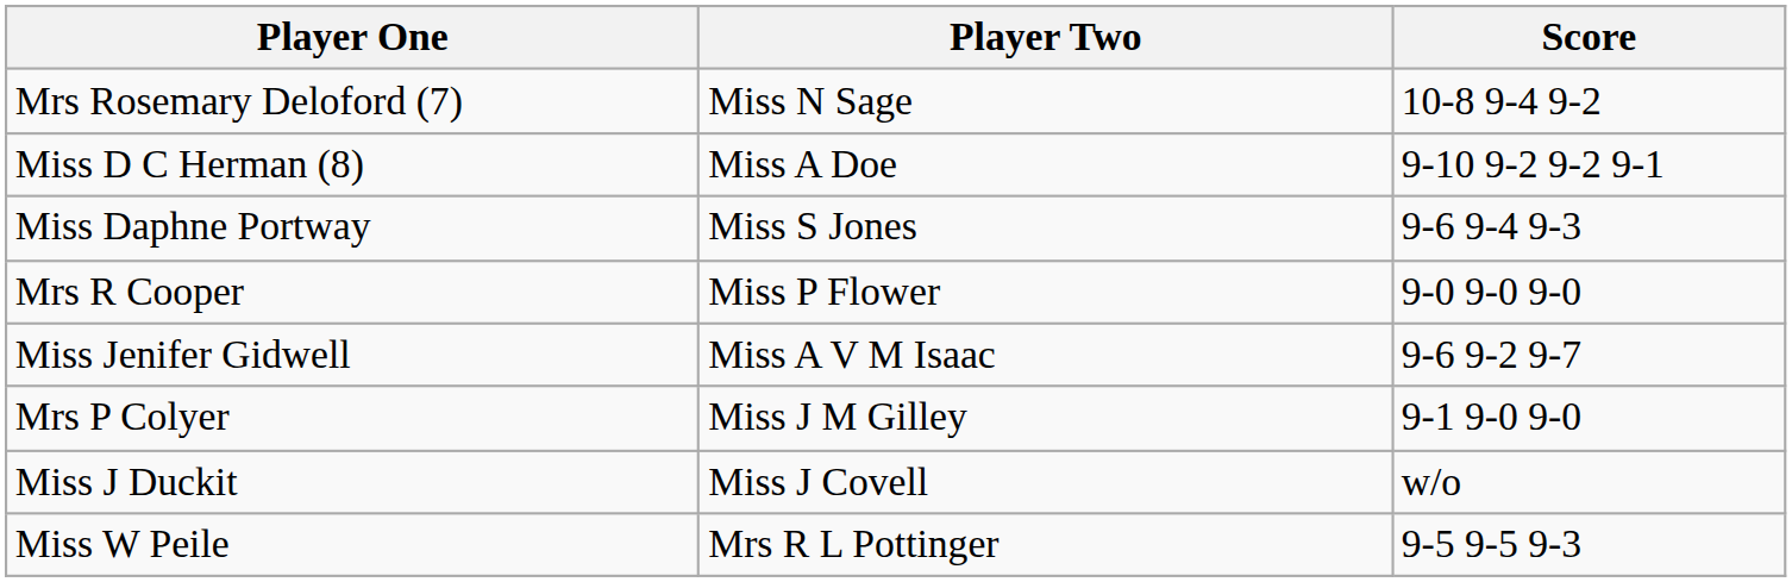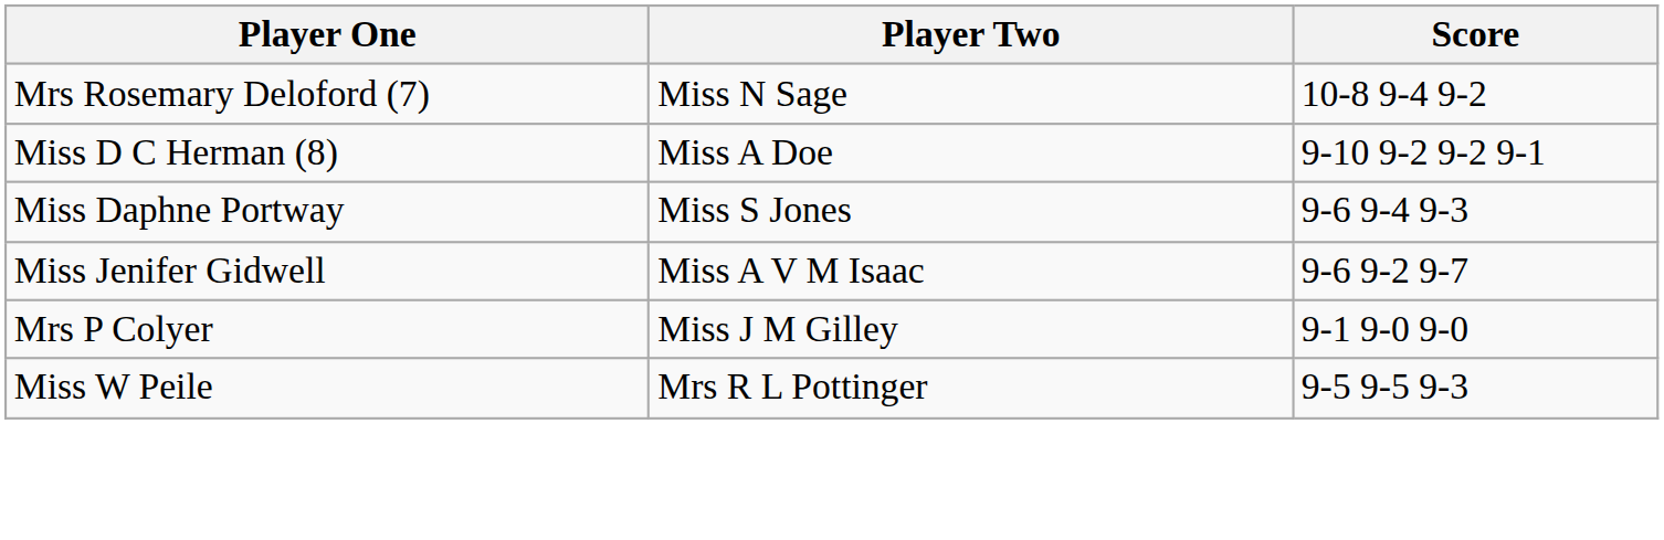 <table class="wikitable">
 <tr>
 <th width=270>Player One</th>
 <th width=270>Player Two</th>
 <th width=150>Score</th>
 </tr>
 <tr>
 <td> Mrs Rosemary Deloford (7)</td>
 <td> Miss N Sage</td>
 <td>10-8 9-4 9-2</td>
 </tr>
 <tr>
 <td> Miss D C Herman (8)</td>
 <td> Miss A Doe</td>
 <td>9-10 9-2 9-2 9-1</td>
 </tr>
 <tr>
 <td> Miss Daphne Portway</td>
 <td> Miss S Jones</td>
 <td>9-6 9-4 9-3</td>
 </tr>
 <tr>
-<td> Mrs R Cooper</td>
-<td> Miss P Flower</td>
-<td>9-0 9-0 9-0</td>
-</tr>
-<tr>
 <td> Miss Jenifer Gidwell</td>
 <td> Miss A V M Isaac</td>
 <td>9-6 9-2 9-7</td>
 </tr>
 <tr>
 <td> Mrs P Colyer</td>
 <td> Miss J M Gilley</td>
 <td>9-1 9-0 9-0</td>
 </tr>
 <tr>
-<td> Miss J Duckit</td>
-<td> Miss J Covell</td>
-<td>w/o</td>
-</tr>
-<tr>
 <td> Miss W Peile</td>
 <td> Mrs R L Pottinger</td>
 <td>9-5 9-5 9-3</td>
 </tr>
 </table>
